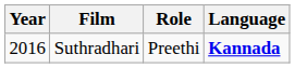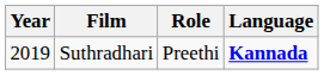 <table class="wikitable"|}>
 <tr>
 <th>Year</th>
 <th>Film</th>
 <th>Role</th>
 <th>Language</th>
 </tr>
 <tr>
-<td>2016</td>
+<td>2019</td>
 <td>Suthradhari</td>
 <td>Preethi</td>
 <td><strong><a href='#'>Kannada</a></strong></td>
 </tr>
 </table>
